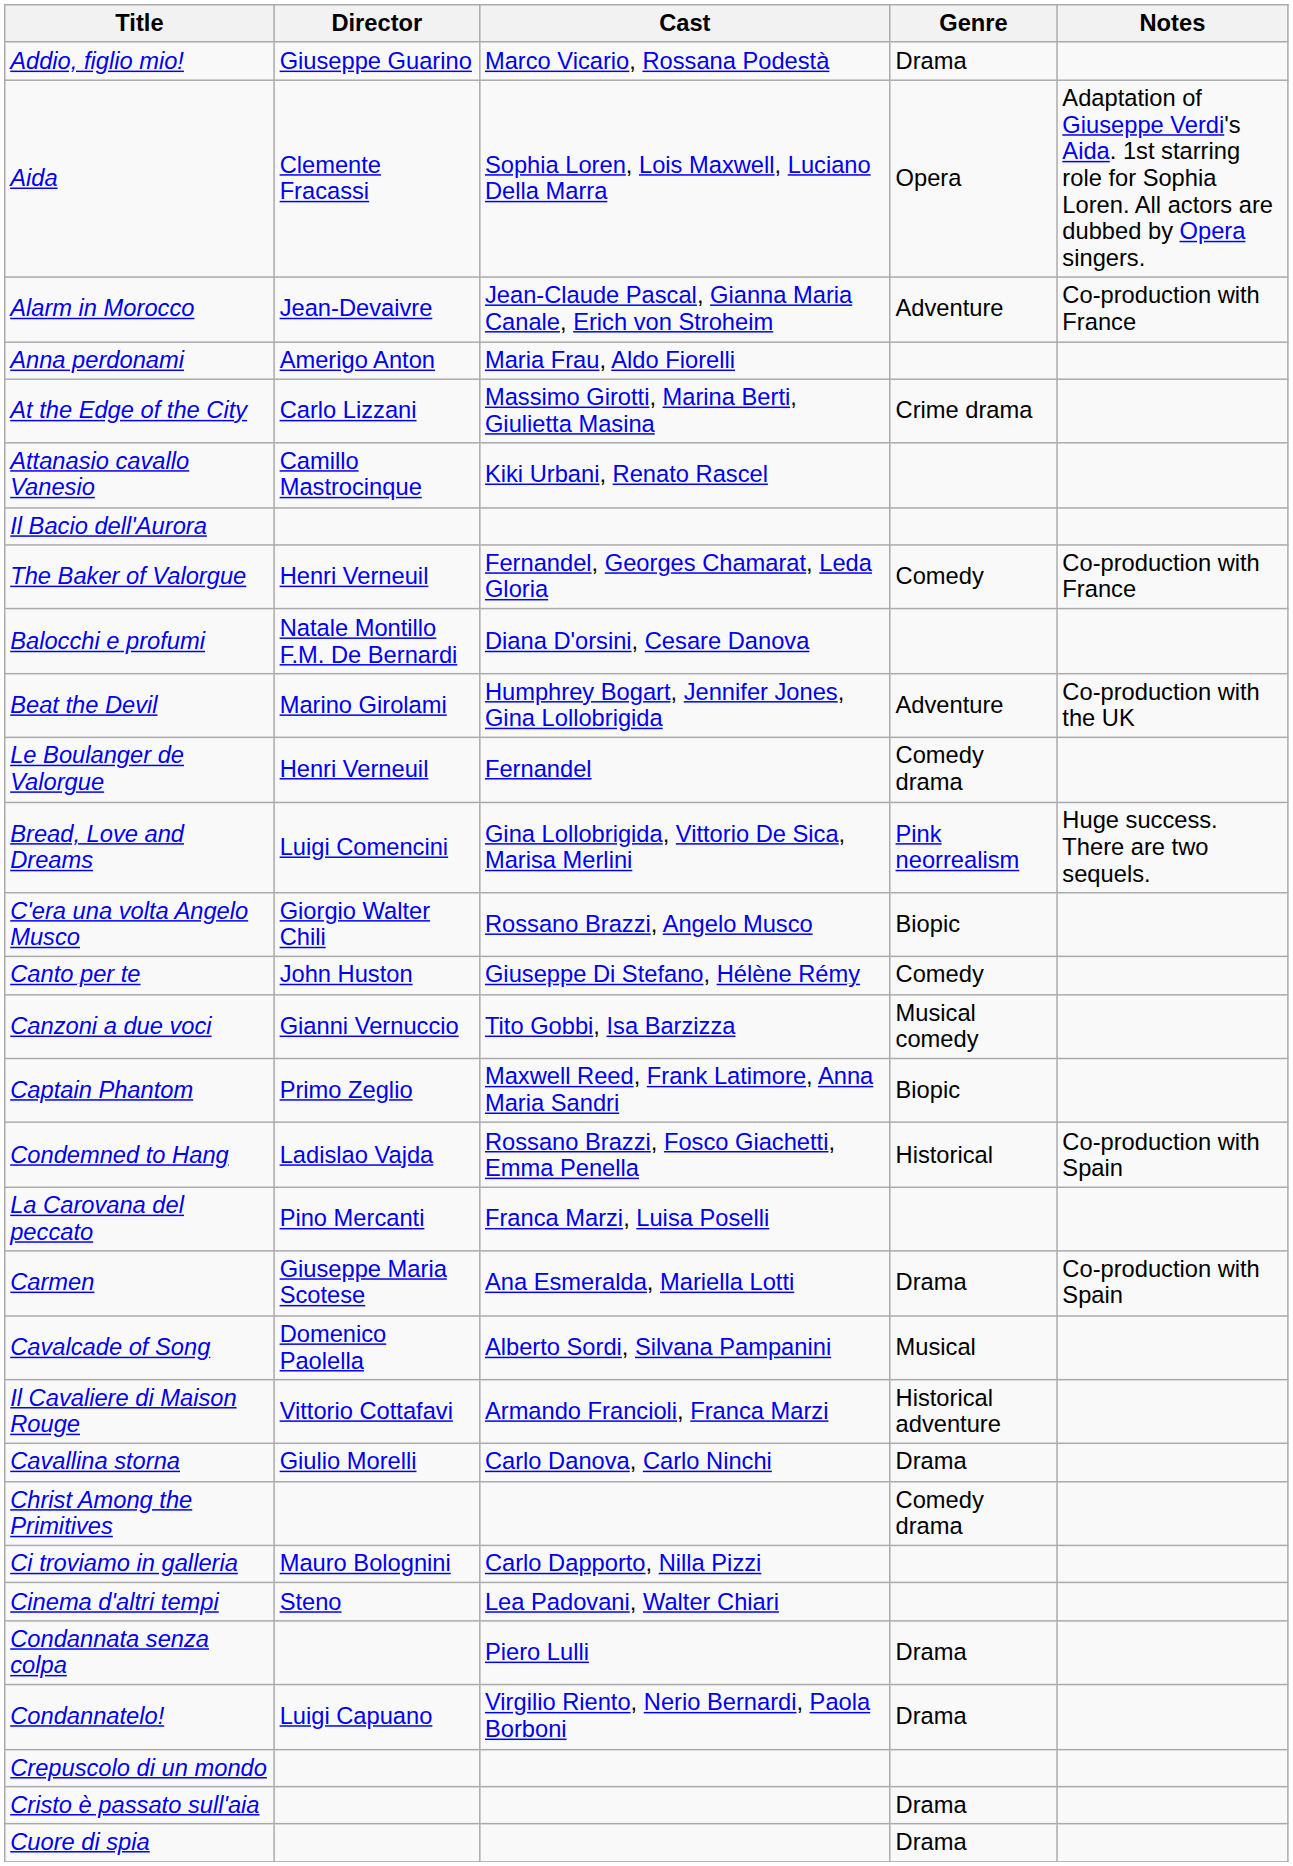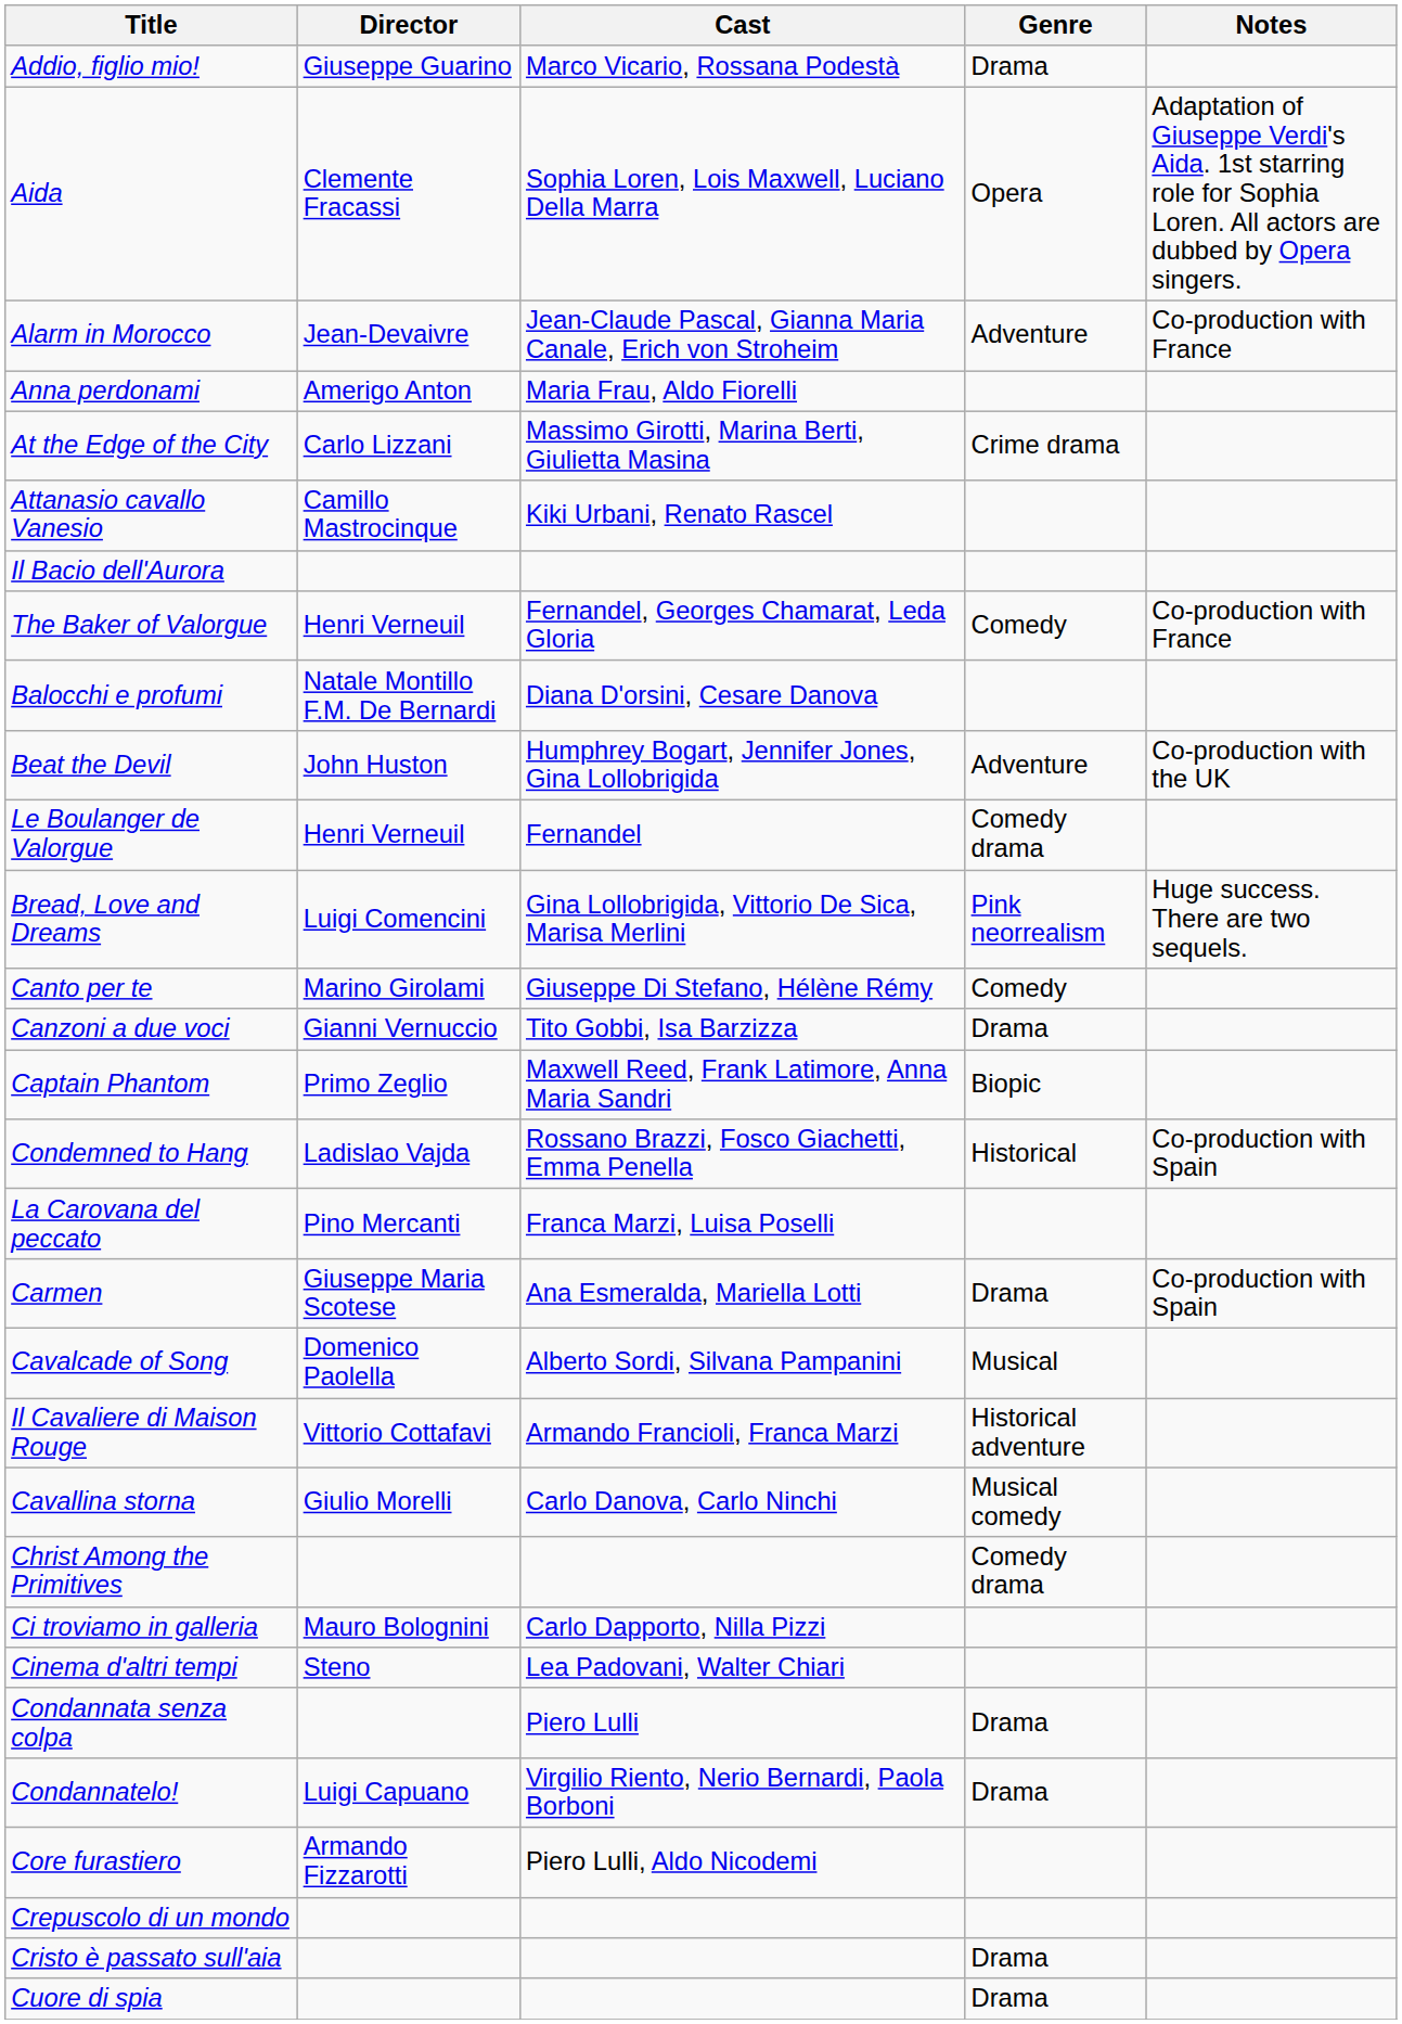 <table class="wikitable">
 <tr>
 <th style="width:21%;">Title</th>
 <th style="width:16%;">Director</th>
 <th style="width:32%;">Cast</th>
 <th style="width:13%;">Genre</th>
 <th style="width:18%;">Notes</th>
 </tr>
 <tr>
 <td><em><a href='#'>Addio, figlio mio!</a></em></td>
 <td><a href='#'>Giuseppe Guarino</a></td>
 <td><a href='#'>Marco Vicario</a>, <a href='#'>Rossana Podestà</a></td>
 <td>Drama</td>
 <td></td>
 </tr>
 <tr>
 <td><em><a href='#'>Aida</a></em></td>
 <td><a href='#'>Clemente Fracassi</a></td>
 <td><a href='#'>Sophia Loren</a>, <a href='#'>Lois Maxwell</a>, <a href='#'>Luciano Della Marra</a></td>
 <td>Opera</td>
 <td>Adaptation of <a href='#'>Giuseppe Verdi</a>'s <a href='#'>Aida</a>. 1st starring role for Sophia Loren. All actors are dubbed by <a href='#'>Opera</a> singers.</td>
 </tr>
 <tr>
 <td><em><a href='#'>Alarm in Morocco</a></em></td>
 <td><a href='#'>Jean-Devaivre</a></td>
 <td><a href='#'>Jean-Claude Pascal</a>, <a href='#'>Gianna Maria Canale</a>, <a href='#'>Erich von Stroheim</a></td>
 <td>Adventure</td>
 <td>Co-production with France</td>
 </tr>
 <tr>
 <td><em><a href='#'>Anna perdonami</a></em></td>
 <td><a href='#'>Amerigo Anton</a></td>
 <td><a href='#'>Maria Frau</a>, <a href='#'>Aldo Fiorelli</a></td>
 <td></td>
 <td></td>
 </tr>
 <tr>
 <td><em><a href='#'>At the Edge of the City</a></em></td>
 <td><a href='#'>Carlo Lizzani</a></td>
 <td><a href='#'>Massimo Girotti</a>, <a href='#'>Marina Berti</a>, <a href='#'>Giulietta Masina</a></td>
 <td>Crime drama</td>
 <td></td>
 </tr>
 <tr>
 <td><em><a href='#'>Attanasio cavallo Vanesio</a></em></td>
 <td><a href='#'>Camillo Mastrocinque</a></td>
 <td><a href='#'>Kiki Urbani</a>, <a href='#'>Renato Rascel</a></td>
 <td></td>
 <td></td>
 </tr>
 <tr>
 <td><em><a href='#'>Il Bacio dell'Aurora</a></em></td>
 <td></td>
 <td></td>
 <td></td>
 <td></td>
 </tr>
 <tr>
 <td><em><a href='#'>The Baker of Valorgue</a></em></td>
 <td><a href='#'>Henri Verneuil</a></td>
 <td><a href='#'>Fernandel</a>, <a href='#'>Georges Chamarat</a>, <a href='#'>Leda Gloria</a></td>
 <td>Comedy</td>
 <td>Co-production with France</td>
 </tr>
 <tr>
 <td><em><a href='#'>Balocchi e profumi</a></em></td>
 <td><a href='#'>Natale Montillo</a><br><a href='#'>F.M. De Bernardi</a></td>
 <td><a href='#'>Diana D'orsini</a>, <a href='#'>Cesare Danova</a></td>
 <td></td>
 <td></td>
 </tr>
 <tr>
 <td><em><a href='#'>Beat the Devil</a></em></td>
-<td><a href='#'>Marino Girolami</a></td>
+<td><a href='#'>John Huston</a></td>
 <td><a href='#'>Humphrey Bogart</a>, <a href='#'>Jennifer Jones</a>, <a href='#'>Gina Lollobrigida</a></td>
 <td>Adventure</td>
 <td>Co-production with the UK</td>
 </tr>
 <tr>
 <td><em><a href='#'>Le Boulanger de Valorgue</a></em></td>
 <td><a href='#'>Henri Verneuil</a></td>
 <td><a href='#'>Fernandel</a></td>
 <td>Comedy drama</td>
 <td></td>
 </tr>
 <tr>
 <td><em><a href='#'>Bread, Love and Dreams</a></em></td>
 <td><a href='#'>Luigi Comencini</a></td>
 <td><a href='#'>Gina Lollobrigida</a>, <a href='#'>Vittorio De Sica</a>, <a href='#'>Marisa Merlini</a></td>
 <td><a href='#'>Pink neorrealism</a></td>
 <td>Huge success. There are two sequels.</td>
 </tr>
 <tr>
-<td><em><a href='#'>C'era una volta Angelo Musco</a></em></td>
-<td><a href='#'>Giorgio Walter Chili</a></td>
-<td><a href='#'>Rossano Brazzi</a>, <a href='#'>Angelo Musco</a></td>
-<td>Biopic</td>
-<td></td>
-</tr>
-<tr>
 <td><em><a href='#'>Canto per te</a></em></td>
-<td><a href='#'>John Huston</a></td>
+<td><a href='#'>Marino Girolami</a></td>
 <td><a href='#'>Giuseppe Di Stefano</a>, <a href='#'>Hélène Rémy</a></td>
 <td>Comedy</td>
 <td></td>
 </tr>
 <tr>
 <td><em><a href='#'>Canzoni a due voci</a></em></td>
 <td><a href='#'>Gianni Vernuccio</a></td>
 <td><a href='#'>Tito Gobbi</a>, <a href='#'>Isa Barzizza</a></td>
-<td>Musical comedy</td>
+<td>Drama</td>
 <td></td>
 </tr>
 <tr>
 <td><em><a href='#'>Captain Phantom</a></em></td>
 <td><a href='#'>Primo Zeglio</a></td>
 <td><a href='#'>Maxwell Reed</a>, <a href='#'>Frank Latimore</a>, <a href='#'>Anna Maria Sandri</a></td>
 <td>Biopic</td>
 <td></td>
 </tr>
 <tr>
 <td><em><a href='#'>Condemned to Hang</a></em></td>
 <td><a href='#'>Ladislao Vajda</a></td>
 <td><a href='#'>Rossano Brazzi</a>, <a href='#'>Fosco Giachetti</a>, <a href='#'>Emma Penella</a></td>
 <td>Historical</td>
 <td>Co-production with Spain</td>
 </tr>
 <tr>
 <td><em><a href='#'>La Carovana del peccato</a></em></td>
 <td><a href='#'>Pino Mercanti</a></td>
 <td><a href='#'>Franca Marzi</a>, <a href='#'>Luisa Poselli</a></td>
 <td></td>
 <td></td>
 </tr>
 <tr>
 <td><em><a href='#'>Carmen</a></em></td>
 <td><a href='#'>Giuseppe Maria Scotese</a></td>
 <td><a href='#'>Ana Esmeralda</a>, <a href='#'>Mariella Lotti</a></td>
 <td>Drama</td>
 <td>Co-production with Spain</td>
 </tr>
 <tr>
 <td><em><a href='#'>Cavalcade of Song</a></em></td>
 <td><a href='#'>Domenico Paolella</a></td>
 <td><a href='#'>Alberto Sordi</a>, <a href='#'>Silvana Pampanini</a></td>
 <td>Musical</td>
 <td></td>
 </tr>
 <tr>
 <td><em><a href='#'>Il Cavaliere di Maison Rouge</a></em></td>
 <td><a href='#'>Vittorio Cottafavi</a></td>
 <td><a href='#'>Armando Francioli</a>, <a href='#'>Franca Marzi</a></td>
 <td>Historical adventure</td>
 <td></td>
 </tr>
 <tr>
 <td><em><a href='#'>Cavallina storna</a></em></td>
 <td><a href='#'>Giulio Morelli</a></td>
 <td><a href='#'>Carlo Danova</a>, <a href='#'>Carlo Ninchi</a></td>
-<td>Drama</td>
+<td>Musical comedy</td>
 <td></td>
 </tr>
 <tr>
 <td><em><a href='#'>Christ Among the Primitives</a></em></td>
 <td></td>
 <td></td>
 <td>Comedy drama</td>
 <td></td>
 </tr>
 <tr>
 <td><em><a href='#'>Ci troviamo in galleria</a></em></td>
 <td><a href='#'>Mauro Bolognini</a></td>
 <td><a href='#'>Carlo Dapporto</a>, <a href='#'>Nilla Pizzi</a></td>
 <td></td>
 <td></td>
 </tr>
 <tr>
 <td><em><a href='#'>Cinema d'altri tempi</a></em></td>
 <td><a href='#'>Steno</a></td>
 <td><a href='#'>Lea Padovani</a>, <a href='#'>Walter Chiari</a></td>
 <td></td>
 <td></td>
 </tr>
 <tr>
 <td><em><a href='#'>Condannata senza colpa</a></em></td>
 <td></td>
 <td><a href='#'>Piero Lulli</a></td>
 <td>Drama</td>
 <td></td>
 </tr>
 <tr>
 <td><em><a href='#'>Condannatelo!</a></em></td>
 <td><a href='#'>Luigi Capuano</a></td>
 <td><a href='#'>Virgilio Riento</a>, <a href='#'>Nerio Bernardi</a>, <a href='#'>Paola Borboni</a></td>
 <td>Drama</td>
 <td></td>
 </tr>
 <tr>
+<td><em><a href='#'>Core furastiero</a></em></td>
+<td><a href='#'>Armando Fizzarotti</a></td>
+<td>Piero Lulli, <a href='#'>Aldo Nicodemi</a></td>
+<td></td>
+<td></td>
+</tr>
+<tr>
 <td><em><a href='#'>Crepuscolo di un mondo</a></em></td>
 <td></td>
 <td></td>
 <td></td>
 <td></td>
 </tr>
 <tr>
 <td><em><a href='#'>Cristo è passato sull'aia</a></em></td>
 <td></td>
 <td></td>
 <td>Drama</td>
 <td></td>
 </tr>
 <tr>
 <td><em><a href='#'>Cuore di spia</a></em></td>
 <td></td>
 <td></td>
 <td>Drama</td>
 <td></td>
 </tr>
 <tr>
 </tr>
 </table>
